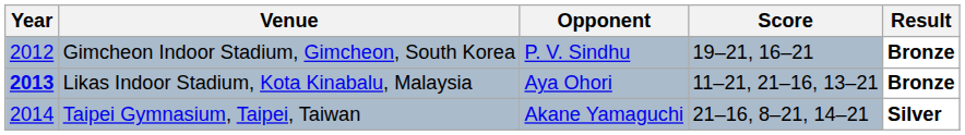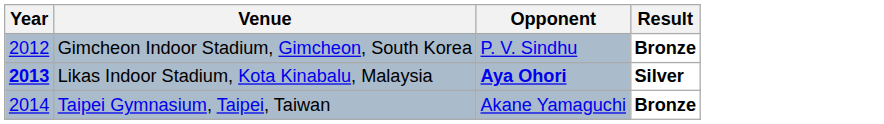 <table class="sortable wikitable" style="font-size: 90%">
 <tr>
 <th>Year</th>
 <th>Venue</th>
 <th>Opponent</th>
-<th>Score</th>
 <th>Result</th>
 </tr>
 <tr style="background:#AABBCC">
 <td align="center"><a href='#'>2012</a></td>
 <td align="left">Gimcheon Indoor Stadium, <a href='#'>Gimcheon</a>, South Korea</td>
 <td align="left"> <a href='#'>P. V. Sindhu</a></td>
-<td align="left">19–21, 16–21</td>
 <td style="text-align:left; background:white"> <strong>Bronze</strong></td>
 </tr>
 <tr style="background:#AABBCC">
 <td align="center"><strong><a href='#'>2013</a></strong></td>
 <td align="left">Likas Indoor Stadium, <a href='#'>Kota Kinabalu</a>, Malaysia</td>
-<td align="left"> <a href='#'>Aya Ohori</a></td>
-<td align="left">11–21, 21–16, 13–21</td>
-<td style="text-align:left; background:white"> <strong>Bronze</strong></td>
+<td align="left"><strong> <a href='#'>Aya Ohori</a></strong></td>
+<td style="text-align:left; background:white"> <strong>Silver</strong></td>
 </tr>
 <tr style="background:#AABBCC">
 <td align="center"><a href='#'>2014</a></td>
 <td align="left"><a href='#'>Taipei Gymnasium</a>, <a href='#'>Taipei</a>, Taiwan</td>
 <td align="left"> <a href='#'>Akane Yamaguchi</a></td>
-<td align="left">21–16, 8–21, 14–21</td>
-<td style="text-align:left; background:white"> <strong>Silver</strong></td>
+<td style="text-align:left; background:white"> <strong>Bronze</strong></td>
 </tr>
 </table>
